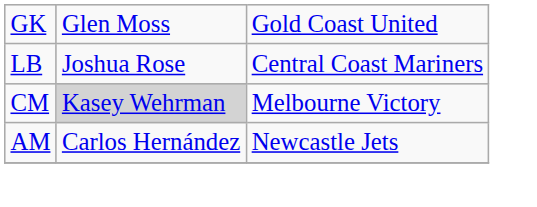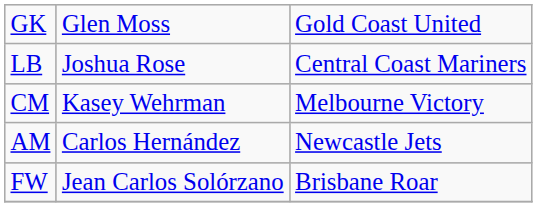 <table class="wikitable">
 <tr>
 <td><a href='#'>GK</a></td>
 <td> <a href='#'>Glen Moss</a></td>
 <td><a href='#'>Gold Coast United</a></td>
 </tr>
 <tr>
 <td><a href='#'>LB</a></td>
 <td> <a href='#'>Joshua Rose</a></td>
 <td><a href='#'>Central Coast Mariners</a></td>
 </tr>
 <tr>
 <td><a href='#'>CM</a></td>
-<td style="background: lightgrey;"> <a href='#'>Kasey Wehrman</a></td>
+<td> <a href='#'>Kasey Wehrman</a></td>
 <td><a href='#'>Melbourne Victory</a></td>
 </tr>
 <tr>
 <td><a href='#'>AM</a></td>
 <td> <a href='#'>Carlos Hernández</a></td>
 <td><a href='#'>Newcastle Jets</a></td>
 </tr>
 <tr>
+<td><a href='#'>FW</a></td>
+<td> <a href='#'>Jean Carlos Solórzano</a></td>
+<td><a href='#'>Brisbane Roar</a></td>
+</tr>
+<tr>
 </tr>
 </table>
